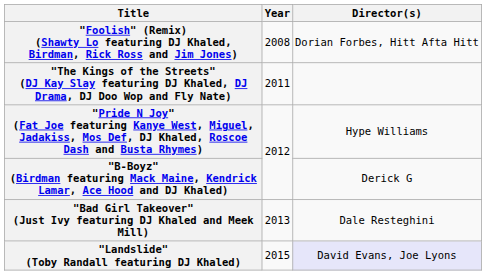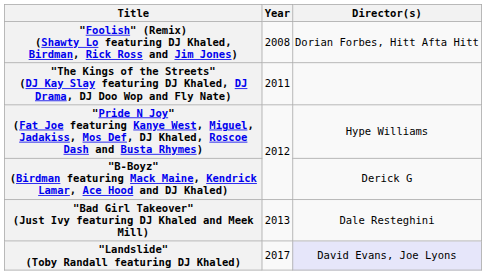 <table class="wikitable plainrowheaders" style="text-align:center;">
 <tr>
 <th scope="col" style="width:24em;">Title</th>
 <th scope="col" style="width:1em;">Year</th>
 <th scope="col">Director(s)</th>
 </tr>
 <tr>
 <th scope="row">"<a href='#'>Foolish</a>" (Remix)<br><span>(<a href='#'>Shawty Lo</a> featuring DJ Khaled, <a href='#'>Birdman</a>, <a href='#'>Rick Ross</a> and <a href='#'>Jim Jones</a>)</span></th>
 <td>2008</td>
 <td>Dorian Forbes, Hitt Afta Hitt</td>
 </tr>
 <tr>
 <th scope="row">"The Kings of the Streets"<br><span>(<a href='#'>DJ Kay Slay</a> featuring DJ Khaled, <a href='#'>DJ Drama</a>, DJ Doo Wop and Fly Nate)</span></th>
 <td>2011</td>
 <td></td>
 </tr>
 <tr>
 <th scope="row">"<a href='#'>Pride N Joy</a>"<br><span>(<a href='#'>Fat Joe</a> featuring <a href='#'>Kanye West</a>, <a href='#'>Miguel</a>, <a href='#'>Jadakiss</a>, <a href='#'>Mos Def</a>, DJ Khaled, <a href='#'>Roscoe Dash</a> and <a href='#'>Busta Rhymes</a>)</span></th>
 <td rowspan="2">2012</td>
 <td>Hype Williams</td>
 </tr>
 <tr>
 <th scope="row">"B-Boyz"<br><span>(<a href='#'>Birdman</a> featuring <a href='#'>Mack Maine</a>, <a href='#'>Kendrick Lamar</a>, <a href='#'>Ace Hood</a> and DJ Khaled)</span></th>
 <td>Derick G</td>
 </tr>
 <tr>
 <th scope="row">"Bad Girl Takeover"<br><span>(Just Ivy featuring DJ Khaled and Meek Mill)</span></th>
 <td>2013</td>
 <td>Dale Resteghini</td>
 </tr>
 <tr>
 <th scope="row">"Landslide"<br><span>(Toby Randall featuring DJ Khaled)</span></th>
-<td>2015</td>
+<td>2017</td>
 <td style="background: lavender;">David Evans, Joe Lyons</td>
 </tr>
 </table>
